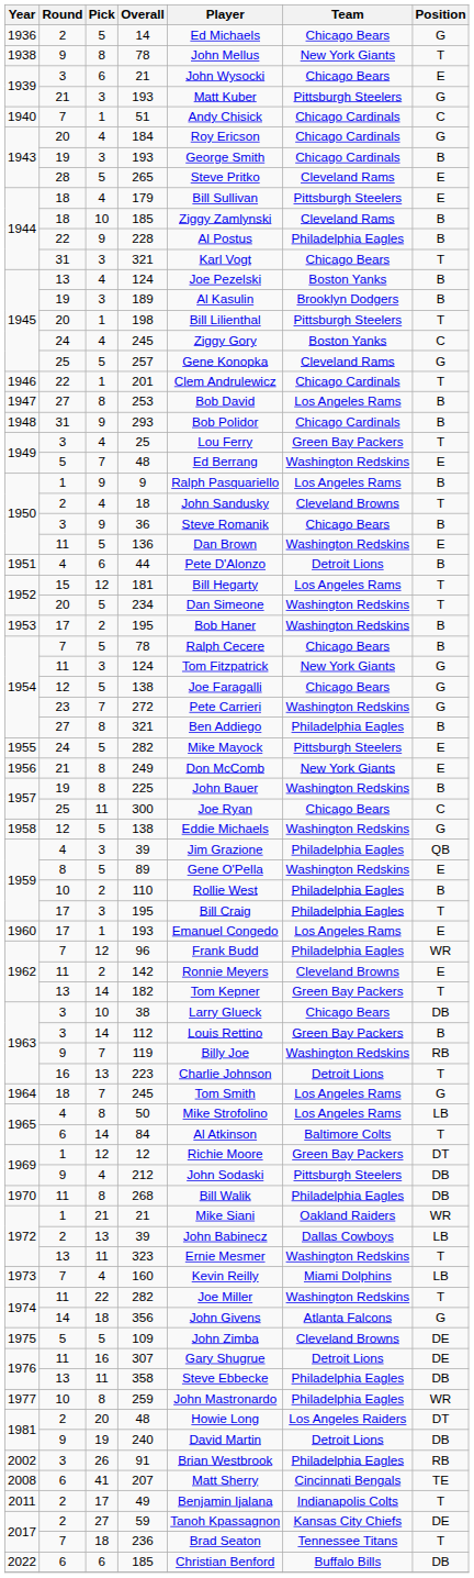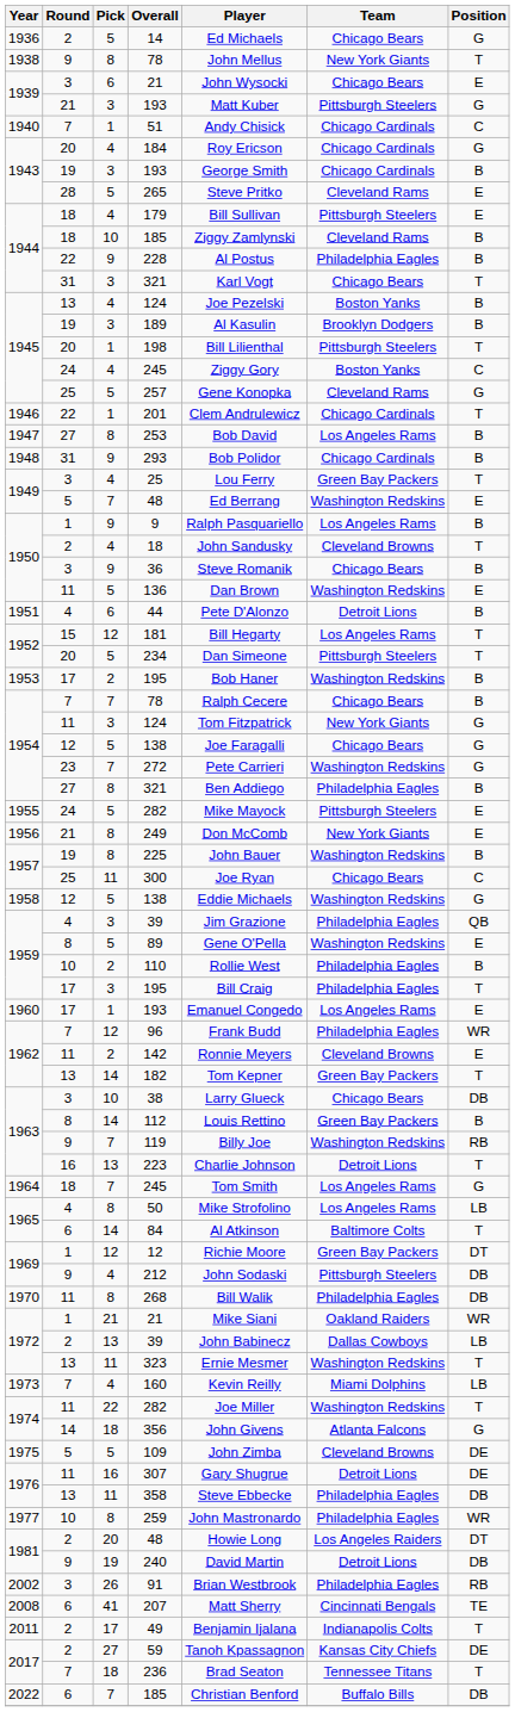 <table class="wikitable sortable" style="text-align: center;">
 <tr>
 <th>Year</th>
 <th>Round</th>
 <th>Pick</th>
 <th>Overall</th>
 <th>Player</th>
 <th>Team</th>
 <th>Position</th>
 </tr>
 <tr>
 <td>1936</td>
 <td>2</td>
 <td>5</td>
 <td>14</td>
 <td><a href='#'>Ed Michaels</a></td>
 <td><a href='#'>Chicago Bears</a></td>
 <td>G</td>
 </tr>
 <tr>
 <td>1938</td>
 <td>9</td>
 <td>8</td>
 <td>78</td>
 <td><a href='#'>John Mellus</a></td>
 <td><a href='#'>New York Giants</a></td>
 <td>T</td>
 </tr>
 <tr>
 <td rowspan="2">1939</td>
 <td>3</td>
 <td>6</td>
 <td>21</td>
 <td><a href='#'>John Wysocki</a></td>
 <td><a href='#'>Chicago Bears</a></td>
 <td>E</td>
 </tr>
 <tr>
 <td>21</td>
 <td>3</td>
 <td>193</td>
 <td><a href='#'>Matt Kuber</a></td>
 <td><a href='#'>Pittsburgh Steelers</a></td>
 <td>G</td>
 </tr>
 <tr>
 <td>1940</td>
 <td>7</td>
 <td>1</td>
 <td>51</td>
 <td><a href='#'>Andy Chisick</a></td>
 <td><a href='#'>Chicago Cardinals</a></td>
 <td>C</td>
 </tr>
 <tr>
 <td rowspan="3">1943</td>
 <td>20</td>
 <td>4</td>
 <td>184</td>
 <td><a href='#'>Roy Ericson</a></td>
 <td><a href='#'>Chicago Cardinals</a></td>
 <td>G</td>
 </tr>
 <tr>
 <td>19</td>
 <td>3</td>
 <td>193</td>
 <td><a href='#'>George Smith</a></td>
 <td><a href='#'>Chicago Cardinals</a></td>
 <td>B</td>
 </tr>
 <tr>
 <td>28</td>
 <td>5</td>
 <td>265</td>
 <td><a href='#'>Steve Pritko</a></td>
 <td><a href='#'>Cleveland Rams</a></td>
 <td>E</td>
 </tr>
 <tr>
 <td rowspan="4">1944</td>
 <td>18</td>
 <td>4</td>
 <td>179</td>
 <td><a href='#'>Bill Sullivan</a></td>
 <td><a href='#'>Pittsburgh Steelers</a></td>
 <td>E</td>
 </tr>
 <tr>
 <td>18</td>
 <td>10</td>
 <td>185</td>
 <td><a href='#'>Ziggy Zamlynski</a></td>
 <td><a href='#'>Cleveland Rams</a></td>
 <td>B</td>
 </tr>
 <tr>
 <td>22</td>
 <td>9</td>
 <td>228</td>
 <td><a href='#'>Al Postus</a></td>
 <td><a href='#'>Philadelphia Eagles</a></td>
 <td>B</td>
 </tr>
 <tr>
 <td>31</td>
 <td>3</td>
 <td>321</td>
 <td><a href='#'>Karl Vogt</a></td>
 <td><a href='#'>Chicago Bears</a></td>
 <td>T</td>
 </tr>
 <tr>
 <td rowspan="5">1945</td>
 <td>13</td>
 <td>4</td>
 <td>124</td>
 <td><a href='#'>Joe Pezelski</a></td>
 <td><a href='#'>Boston Yanks</a></td>
 <td>B</td>
 </tr>
 <tr>
 <td>19</td>
 <td>3</td>
 <td>189</td>
 <td><a href='#'>Al Kasulin</a></td>
 <td><a href='#'>Brooklyn Dodgers</a></td>
 <td>B</td>
 </tr>
 <tr>
 <td>20</td>
 <td>1</td>
 <td>198</td>
 <td><a href='#'>Bill Lilienthal</a></td>
 <td><a href='#'>Pittsburgh Steelers</a></td>
 <td>T</td>
 </tr>
 <tr>
 <td>24</td>
 <td>4</td>
 <td>245</td>
 <td><a href='#'>Ziggy Gory</a></td>
 <td><a href='#'>Boston Yanks</a></td>
 <td>C</td>
 </tr>
 <tr>
 <td>25</td>
 <td>5</td>
 <td>257</td>
 <td><a href='#'>Gene Konopka</a></td>
 <td><a href='#'>Cleveland Rams</a></td>
 <td>G</td>
 </tr>
 <tr>
 <td>1946</td>
 <td>22</td>
 <td>1</td>
 <td>201</td>
 <td><a href='#'>Clem Andrulewicz</a></td>
 <td><a href='#'>Chicago Cardinals</a></td>
 <td>T</td>
 </tr>
 <tr>
 <td>1947</td>
 <td>27</td>
 <td>8</td>
 <td>253</td>
 <td><a href='#'>Bob David</a></td>
 <td><a href='#'>Los Angeles Rams</a></td>
 <td>B</td>
 </tr>
 <tr>
 <td>1948</td>
 <td>31</td>
 <td>9</td>
 <td>293</td>
 <td><a href='#'>Bob Polidor</a></td>
 <td><a href='#'>Chicago Cardinals</a></td>
 <td>B</td>
 </tr>
 <tr>
 <td rowspan="2">1949</td>
 <td>3</td>
 <td>4</td>
 <td>25</td>
 <td><a href='#'>Lou Ferry</a></td>
 <td><a href='#'>Green Bay Packers</a></td>
 <td>T</td>
 </tr>
 <tr>
 <td>5</td>
 <td>7</td>
 <td>48</td>
 <td><a href='#'>Ed Berrang</a></td>
 <td><a href='#'>Washington Redskins</a></td>
 <td>E</td>
 </tr>
 <tr>
 <td rowspan="4">1950</td>
 <td>1</td>
 <td>9</td>
 <td>9</td>
 <td><a href='#'>Ralph Pasquariello</a></td>
 <td><a href='#'>Los Angeles Rams</a></td>
 <td>B</td>
 </tr>
 <tr>
 <td>2</td>
 <td>4</td>
 <td>18</td>
 <td><a href='#'>John Sandusky</a></td>
 <td><a href='#'>Cleveland Browns</a></td>
 <td>T</td>
 </tr>
 <tr>
 <td>3</td>
 <td>9</td>
 <td>36</td>
 <td><a href='#'>Steve Romanik</a></td>
 <td><a href='#'>Chicago Bears</a></td>
 <td>B</td>
 </tr>
 <tr>
 <td>11</td>
 <td>5</td>
 <td>136</td>
 <td><a href='#'>Dan Brown</a></td>
 <td><a href='#'>Washington Redskins</a></td>
 <td>E</td>
 </tr>
 <tr>
 <td>1951</td>
 <td>4</td>
 <td>6</td>
 <td>44</td>
 <td><a href='#'>Pete D'Alonzo</a></td>
 <td><a href='#'>Detroit Lions</a></td>
 <td>B</td>
 </tr>
 <tr>
 <td rowspan="2">1952</td>
 <td>15</td>
 <td>12</td>
 <td>181</td>
 <td><a href='#'>Bill Hegarty</a></td>
 <td><a href='#'>Los Angeles Rams</a></td>
 <td>T</td>
 </tr>
 <tr>
 <td>20</td>
 <td>5</td>
 <td>234</td>
 <td><a href='#'>Dan Simeone</a></td>
-<td><a href='#'>Washington Redskins</a></td>
+<td><a href='#'>Pittsburgh Steelers</a></td>
 <td>T</td>
 </tr>
 <tr>
 <td>1953</td>
 <td>17</td>
 <td>2</td>
 <td>195</td>
 <td><a href='#'>Bob Haner</a></td>
 <td><a href='#'>Washington Redskins</a></td>
 <td>B</td>
 </tr>
 <tr>
 <td rowspan="5">1954</td>
 <td>7</td>
-<td>5</td>
+<td>7</td>
 <td>78</td>
 <td><a href='#'>Ralph Cecere</a></td>
 <td><a href='#'>Chicago Bears</a></td>
 <td>B</td>
 </tr>
 <tr>
 <td>11</td>
 <td>3</td>
 <td>124</td>
 <td><a href='#'>Tom Fitzpatrick</a></td>
 <td><a href='#'>New York Giants</a></td>
 <td>G</td>
 </tr>
 <tr>
 <td>12</td>
 <td>5</td>
 <td>138</td>
 <td><a href='#'>Joe Faragalli</a></td>
 <td><a href='#'>Chicago Bears</a></td>
 <td>G</td>
 </tr>
 <tr>
 <td>23</td>
 <td>7</td>
 <td>272</td>
 <td><a href='#'>Pete Carrieri</a></td>
 <td><a href='#'>Washington Redskins</a></td>
 <td>G</td>
 </tr>
 <tr>
 <td>27</td>
 <td>8</td>
 <td>321</td>
 <td><a href='#'>Ben Addiego</a></td>
 <td><a href='#'>Philadelphia Eagles</a></td>
 <td>B</td>
 </tr>
 <tr>
 <td>1955</td>
 <td>24</td>
 <td>5</td>
 <td>282</td>
 <td><a href='#'>Mike Mayock</a></td>
 <td><a href='#'>Pittsburgh Steelers</a></td>
 <td>E</td>
 </tr>
 <tr>
 <td>1956</td>
 <td>21</td>
 <td>8</td>
 <td>249</td>
 <td><a href='#'>Don McComb</a></td>
 <td><a href='#'>New York Giants</a></td>
 <td>E</td>
 </tr>
 <tr>
 <td rowspan="2">1957</td>
 <td>19</td>
 <td>8</td>
 <td>225</td>
 <td><a href='#'>John Bauer</a></td>
 <td><a href='#'>Washington Redskins</a></td>
 <td>B</td>
 </tr>
 <tr>
 <td>25</td>
 <td>11</td>
 <td>300</td>
 <td><a href='#'>Joe Ryan</a></td>
 <td><a href='#'>Chicago Bears</a></td>
 <td>C</td>
 </tr>
 <tr>
 <td>1958</td>
 <td>12</td>
 <td>5</td>
 <td>138</td>
 <td><a href='#'>Eddie Michaels</a></td>
 <td><a href='#'>Washington Redskins</a></td>
 <td>G</td>
 </tr>
 <tr>
 <td rowspan="4">1959</td>
 <td>4</td>
 <td>3</td>
 <td>39</td>
 <td><a href='#'>Jim Grazione</a></td>
 <td><a href='#'>Philadelphia Eagles</a></td>
 <td>QB</td>
 </tr>
 <tr>
 <td>8</td>
 <td>5</td>
 <td>89</td>
 <td><a href='#'>Gene O'Pella</a></td>
 <td><a href='#'>Washington Redskins</a></td>
 <td>E</td>
 </tr>
 <tr>
 <td>10</td>
 <td>2</td>
 <td>110</td>
 <td><a href='#'>Rollie West</a></td>
 <td><a href='#'>Philadelphia Eagles</a></td>
 <td>B</td>
 </tr>
 <tr>
 <td>17</td>
 <td>3</td>
 <td>195</td>
 <td><a href='#'>Bill Craig</a></td>
 <td><a href='#'>Philadelphia Eagles</a></td>
 <td>T</td>
 </tr>
 <tr>
 <td>1960</td>
 <td>17</td>
 <td>1</td>
 <td>193</td>
 <td><a href='#'>Emanuel Congedo</a></td>
 <td><a href='#'>Los Angeles Rams</a></td>
 <td>E</td>
 </tr>
 <tr>
 <td rowspan="3">1962</td>
 <td>7</td>
 <td>12</td>
 <td>96</td>
 <td><a href='#'>Frank Budd</a></td>
 <td><a href='#'>Philadelphia Eagles</a></td>
 <td>WR</td>
 </tr>
 <tr>
 <td>11</td>
 <td>2</td>
 <td>142</td>
 <td><a href='#'>Ronnie Meyers</a></td>
 <td><a href='#'>Cleveland Browns</a></td>
 <td>E</td>
 </tr>
 <tr>
 <td>13</td>
 <td>14</td>
 <td>182</td>
 <td><a href='#'>Tom Kepner</a></td>
 <td><a href='#'>Green Bay Packers</a></td>
 <td>T</td>
 </tr>
 <tr>
 <td rowspan="4">1963</td>
 <td>3</td>
 <td>10</td>
 <td>38</td>
 <td><a href='#'>Larry Glueck</a></td>
 <td><a href='#'>Chicago Bears</a></td>
 <td>DB</td>
 </tr>
 <tr>
-<td>3</td>
+<td>8</td>
 <td>14</td>
 <td>112</td>
 <td><a href='#'>Louis Rettino</a></td>
 <td><a href='#'>Green Bay Packers</a></td>
 <td>B</td>
 </tr>
 <tr>
 <td>9</td>
 <td>7</td>
 <td>119</td>
 <td><a href='#'>Billy Joe</a></td>
 <td><a href='#'>Washington Redskins</a></td>
 <td>RB</td>
 </tr>
 <tr>
 <td>16</td>
 <td>13</td>
 <td>223</td>
 <td><a href='#'>Charlie Johnson</a></td>
 <td><a href='#'>Detroit Lions</a></td>
 <td>T</td>
 </tr>
 <tr>
 <td>1964</td>
 <td>18</td>
 <td>7</td>
 <td>245</td>
 <td><a href='#'>Tom Smith</a></td>
 <td><a href='#'>Los Angeles Rams</a></td>
 <td>G</td>
 </tr>
 <tr>
 <td rowspan="2">1965</td>
 <td>4</td>
 <td>8</td>
 <td>50</td>
 <td><a href='#'>Mike Strofolino</a></td>
 <td><a href='#'>Los Angeles Rams</a></td>
 <td>LB</td>
 </tr>
 <tr>
 <td>6</td>
 <td>14</td>
 <td>84</td>
 <td><a href='#'>Al Atkinson</a></td>
 <td><a href='#'>Baltimore Colts</a></td>
 <td>T</td>
 </tr>
 <tr>
 <td rowspan="2">1969</td>
 <td>1</td>
 <td>12</td>
 <td>12</td>
 <td><a href='#'>Richie Moore</a></td>
 <td><a href='#'>Green Bay Packers</a></td>
 <td>DT</td>
 </tr>
 <tr>
 <td>9</td>
 <td>4</td>
 <td>212</td>
 <td><a href='#'>John Sodaski</a></td>
 <td><a href='#'>Pittsburgh Steelers</a></td>
 <td>DB</td>
 </tr>
 <tr>
 <td>1970</td>
 <td>11</td>
 <td>8</td>
 <td>268</td>
 <td><a href='#'>Bill Walik</a></td>
 <td><a href='#'>Philadelphia Eagles</a></td>
 <td>DB</td>
 </tr>
 <tr>
 <td rowspan="3">1972</td>
 <td>1</td>
 <td>21</td>
 <td>21</td>
 <td><a href='#'>Mike Siani</a></td>
 <td><a href='#'>Oakland Raiders</a></td>
 <td>WR</td>
 </tr>
 <tr>
 <td>2</td>
 <td>13</td>
 <td>39</td>
 <td><a href='#'>John Babinecz</a></td>
 <td><a href='#'>Dallas Cowboys</a></td>
 <td>LB</td>
 </tr>
 <tr>
 <td>13</td>
 <td>11</td>
 <td>323</td>
 <td><a href='#'>Ernie Mesmer</a></td>
 <td><a href='#'>Washington Redskins</a></td>
 <td>T</td>
 </tr>
 <tr>
 <td>1973</td>
 <td>7</td>
 <td>4</td>
 <td>160</td>
 <td><a href='#'>Kevin Reilly</a></td>
 <td><a href='#'>Miami Dolphins</a></td>
 <td>LB</td>
 </tr>
 <tr>
 <td rowspan="2">1974</td>
 <td>11</td>
 <td>22</td>
 <td>282</td>
 <td><a href='#'>Joe Miller</a></td>
 <td><a href='#'>Washington Redskins</a></td>
 <td>T</td>
 </tr>
 <tr>
 <td>14</td>
 <td>18</td>
 <td>356</td>
 <td><a href='#'>John Givens</a></td>
 <td><a href='#'>Atlanta Falcons</a></td>
 <td>G</td>
 </tr>
 <tr>
 <td>1975</td>
 <td>5</td>
 <td>5</td>
 <td>109</td>
 <td><a href='#'>John Zimba</a></td>
 <td><a href='#'>Cleveland Browns</a></td>
 <td>DE</td>
 </tr>
 <tr>
 <td rowspan="2">1976</td>
 <td>11</td>
 <td>16</td>
 <td>307</td>
 <td><a href='#'>Gary Shugrue</a></td>
 <td><a href='#'>Detroit Lions</a></td>
 <td>DE</td>
 </tr>
 <tr>
 <td>13</td>
 <td>11</td>
 <td>358</td>
 <td><a href='#'>Steve Ebbecke</a></td>
 <td><a href='#'>Philadelphia Eagles</a></td>
 <td>DB</td>
 </tr>
 <tr>
 <td>1977</td>
 <td>10</td>
 <td>8</td>
 <td>259</td>
 <td><a href='#'>John Mastronardo</a></td>
 <td><a href='#'>Philadelphia Eagles</a></td>
 <td>WR</td>
 </tr>
 <tr>
 <td rowspan="2">1981</td>
 <td>2</td>
 <td>20</td>
 <td>48</td>
 <td><a href='#'>Howie Long</a></td>
 <td><a href='#'>Los Angeles Raiders</a></td>
 <td>DT</td>
 </tr>
 <tr>
 <td>9</td>
 <td>19</td>
 <td>240</td>
 <td><a href='#'>David Martin</a></td>
 <td><a href='#'>Detroit Lions</a></td>
 <td>DB</td>
 </tr>
 <tr>
 <td>2002</td>
 <td>3</td>
 <td>26</td>
 <td>91</td>
 <td><a href='#'>Brian Westbrook</a></td>
 <td><a href='#'>Philadelphia Eagles</a></td>
 <td>RB</td>
 </tr>
 <tr>
 <td>2008</td>
 <td>6</td>
 <td>41</td>
 <td>207</td>
 <td><a href='#'>Matt Sherry</a></td>
 <td><a href='#'>Cincinnati Bengals</a></td>
 <td>TE</td>
 </tr>
 <tr>
 <td>2011</td>
 <td>2</td>
 <td>17</td>
 <td>49</td>
 <td><a href='#'>Benjamin Ijalana</a></td>
 <td><a href='#'>Indianapolis Colts</a></td>
 <td>T</td>
 </tr>
 <tr>
 <td rowspan="2">2017</td>
 <td>2</td>
 <td>27</td>
 <td>59</td>
 <td><a href='#'>Tanoh Kpassagnon</a></td>
 <td><a href='#'>Kansas City Chiefs</a></td>
 <td>DE</td>
 </tr>
 <tr>
 <td>7</td>
 <td>18</td>
 <td>236</td>
 <td><a href='#'>Brad Seaton</a></td>
 <td><a href='#'>Tennessee Titans</a></td>
 <td>T</td>
 </tr>
 <tr>
 <td rowspan="1">2022</td>
 <td>6</td>
-<td>6</td>
+<td>7</td>
 <td>185</td>
 <td><a href='#'>Christian Benford</a></td>
 <td><a href='#'>Buffalo Bills</a></td>
 <td>DB</td>
 </tr>
 <tr>
 </tr>
 </table>
